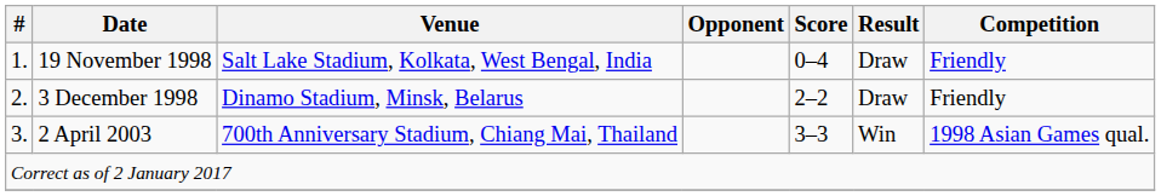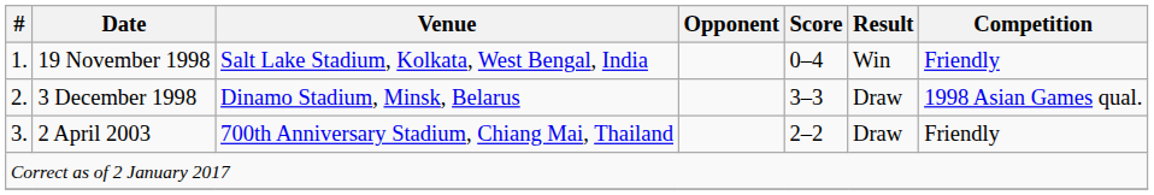 <table class="wikitable" style="font-size:95%;">
 <tr>
 <th>#</th>
 <th>Date</th>
 <th>Venue</th>
 <th>Opponent</th>
 <th>Score</th>
 <th>Result</th>
 <th>Competition</th>
 </tr>
 <tr>
 <td>1.</td>
 <td>19 November 1998</td>
 <td><a href='#'>Salt Lake Stadium</a>, <a href='#'>Kolkata</a>, <a href='#'>West Bengal</a>, <a href='#'>India</a></td>
 <td></td>
 <td>0–4</td>
-<td>Draw</td>
+<td>Win</td>
 <td><a href='#'>Friendly</a></td>
 </tr>
 <tr>
 <td>2.</td>
 <td>3 December 1998</td>
 <td><a href='#'>Dinamo Stadium</a>, <a href='#'>Minsk</a>, <a href='#'>Belarus</a></td>
 <td></td>
-<td>2–2</td>
+<td>3–3</td>
 <td>Draw</td>
-<td>Friendly</td>
+<td><a href='#'>1998 Asian Games</a> qual.</td>
 </tr>
 <tr>
 <td>3.</td>
 <td>2 April 2003</td>
 <td><a href='#'>700th Anniversary Stadium</a>, <a href='#'>Chiang Mai</a>, <a href='#'>Thailand</a></td>
 <td></td>
-<td>3–3</td>
-<td>Win</td>
-<td><a href='#'>1998 Asian Games</a> qual.</td>
+<td>2–2</td>
+<td>Draw</td>
+<td>Friendly</td>
 </tr>
 <tr>
 <td colspan="15"><small><em>Correct as of 2 January 2017</em></small></td>
 </tr>
 <tr>
 </tr>
 </table>
